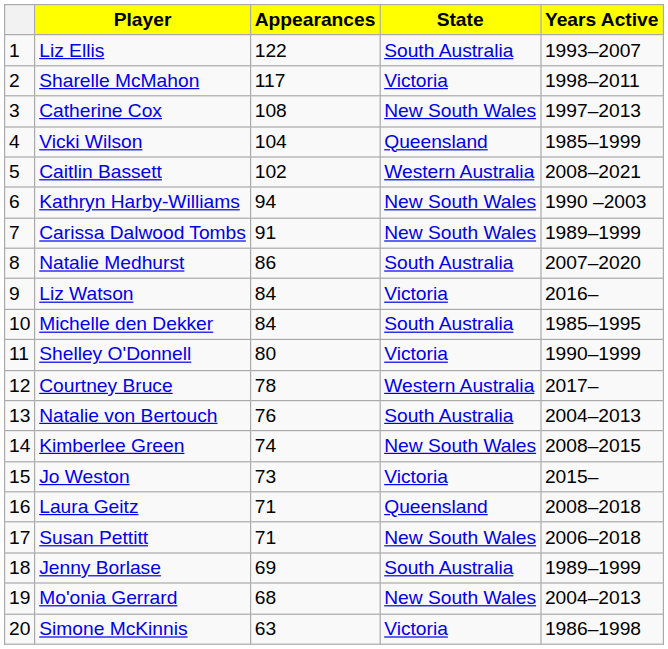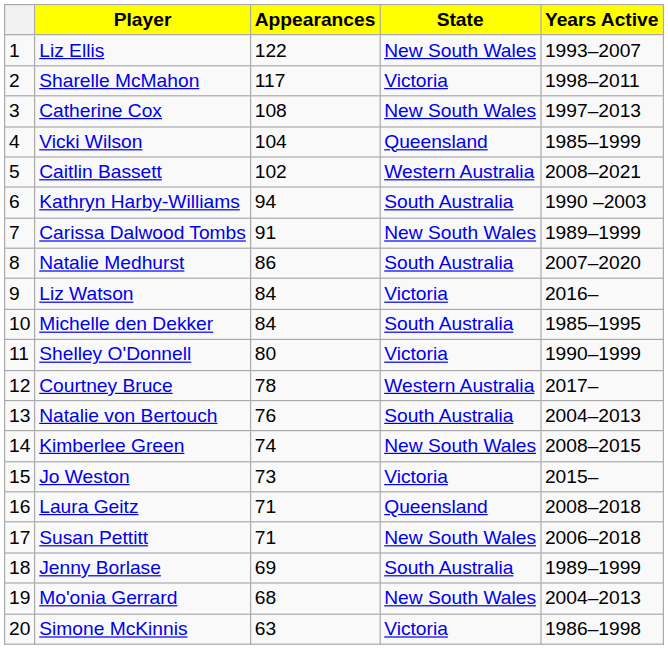 <table class="wikitable collapsible" border="1">
 <tr>
 <th></th>
 <th style="background:yellow;"><span>Player</span></th>
 <th style="background:yellow;"><span>Appearances</span></th>
 <th style="background:yellow;"><span>State</span></th>
 <th style="background:yellow;"><span>Years Active</span></th>
 </tr>
 <tr>
 <td>1</td>
 <td><a href='#'>Liz Ellis</a></td>
 <td>122</td>
-<td><a href='#'>South Australia</a></td>
+<td><a href='#'>New South Wales</a></td>
 <td>1993–2007</td>
 </tr>
 <tr>
 <td>2</td>
 <td><a href='#'>Sharelle McMahon</a></td>
 <td>117</td>
 <td><a href='#'>Victoria</a></td>
 <td>1998–2011</td>
 </tr>
 <tr>
 <td>3</td>
 <td><a href='#'>Catherine Cox</a></td>
 <td>108</td>
 <td><a href='#'>New South Wales</a></td>
 <td>1997–2013</td>
 </tr>
 <tr>
 <td>4</td>
 <td><a href='#'>Vicki Wilson</a></td>
 <td>104</td>
 <td><a href='#'>Queensland</a></td>
 <td>1985–1999</td>
 </tr>
 <tr>
 <td>5</td>
 <td><a href='#'>Caitlin Bassett</a></td>
 <td>102</td>
 <td><a href='#'>Western Australia</a></td>
 <td>2008–2021</td>
 </tr>
 <tr>
 <td>6</td>
 <td><a href='#'>Kathryn Harby-Williams</a></td>
 <td>94</td>
-<td><a href='#'>New South Wales</a></td>
+<td><a href='#'>South Australia</a></td>
 <td>1990 –2003</td>
 </tr>
 <tr>
 <td>7</td>
 <td><a href='#'>Carissa Dalwood Tombs</a></td>
 <td>91</td>
 <td><a href='#'>New South Wales</a></td>
 <td>1989–1999</td>
 </tr>
 <tr>
 <td>8</td>
 <td><a href='#'>Natalie Medhurst</a></td>
 <td>86</td>
 <td><a href='#'>South Australia</a></td>
 <td>2007–2020</td>
 </tr>
 <tr>
 <td>9</td>
 <td><a href='#'>Liz Watson</a></td>
 <td>84</td>
 <td><a href='#'>Victoria</a></td>
 <td>2016–</td>
 </tr>
 <tr>
 <td>10</td>
 <td><a href='#'>Michelle den Dekker</a></td>
 <td>84</td>
 <td><a href='#'>South Australia</a></td>
 <td>1985–1995</td>
 </tr>
 <tr>
 <td>11</td>
 <td><a href='#'>Shelley O'Donnell</a></td>
 <td>80</td>
 <td><a href='#'>Victoria</a></td>
 <td>1990–1999</td>
 </tr>
 <tr>
 <td>12</td>
 <td><a href='#'>Courtney Bruce</a></td>
 <td>78</td>
 <td><a href='#'>Western Australia</a></td>
 <td>2017–</td>
 </tr>
 <tr>
 <td>13</td>
 <td><a href='#'>Natalie von Bertouch</a></td>
 <td>76</td>
 <td><a href='#'>South Australia</a></td>
 <td>2004–2013</td>
 </tr>
 <tr>
 <td>14</td>
 <td><a href='#'>Kimberlee Green</a></td>
 <td>74</td>
 <td><a href='#'>New South Wales</a></td>
 <td>2008–2015</td>
 </tr>
 <tr>
 <td>15</td>
 <td><a href='#'>Jo Weston</a></td>
 <td>73</td>
 <td><a href='#'>Victoria</a></td>
 <td>2015–</td>
 </tr>
 <tr>
 <td>16</td>
 <td><a href='#'>Laura Geitz</a></td>
 <td>71</td>
 <td><a href='#'>Queensland</a></td>
 <td>2008–2018</td>
 </tr>
 <tr>
 <td>17</td>
 <td><a href='#'>Susan Pettitt</a></td>
 <td>71</td>
 <td><a href='#'>New South Wales</a></td>
 <td>2006–2018</td>
 </tr>
 <tr>
 <td>18</td>
 <td><a href='#'>Jenny Borlase</a></td>
 <td>69</td>
 <td><a href='#'>South Australia</a></td>
 <td>1989–1999</td>
 </tr>
 <tr>
 <td>19</td>
 <td><a href='#'>Mo'onia Gerrard</a></td>
 <td>68</td>
 <td><a href='#'>New South Wales</a></td>
 <td>2004–2013</td>
 </tr>
 <tr>
 <td>20</td>
 <td><a href='#'>Simone McKinnis</a></td>
 <td>63</td>
 <td><a href='#'>Victoria</a></td>
 <td>1986–1998</td>
 </tr>
 </table>
